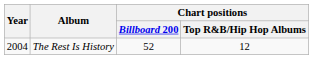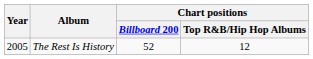 <table class="wikitable">
 <tr>
 <th rowspan="2">Year</th>
 <th rowspan="2">Album</th>
 <th colspan="3">Chart positions</th>
 </tr>
 <tr>
 <th><a href='#'><em>Billboard</em> 200</a></th>
 <th>Top R&B/Hip Hop Albums</th>
 </tr>
 <tr>
-<td>2004</td>
+<td>2005</td>
 <td><em>The Rest Is History</em></td>
 <td align="center">52</td>
 <td align="center">12</td>
 </tr>
 </table>
